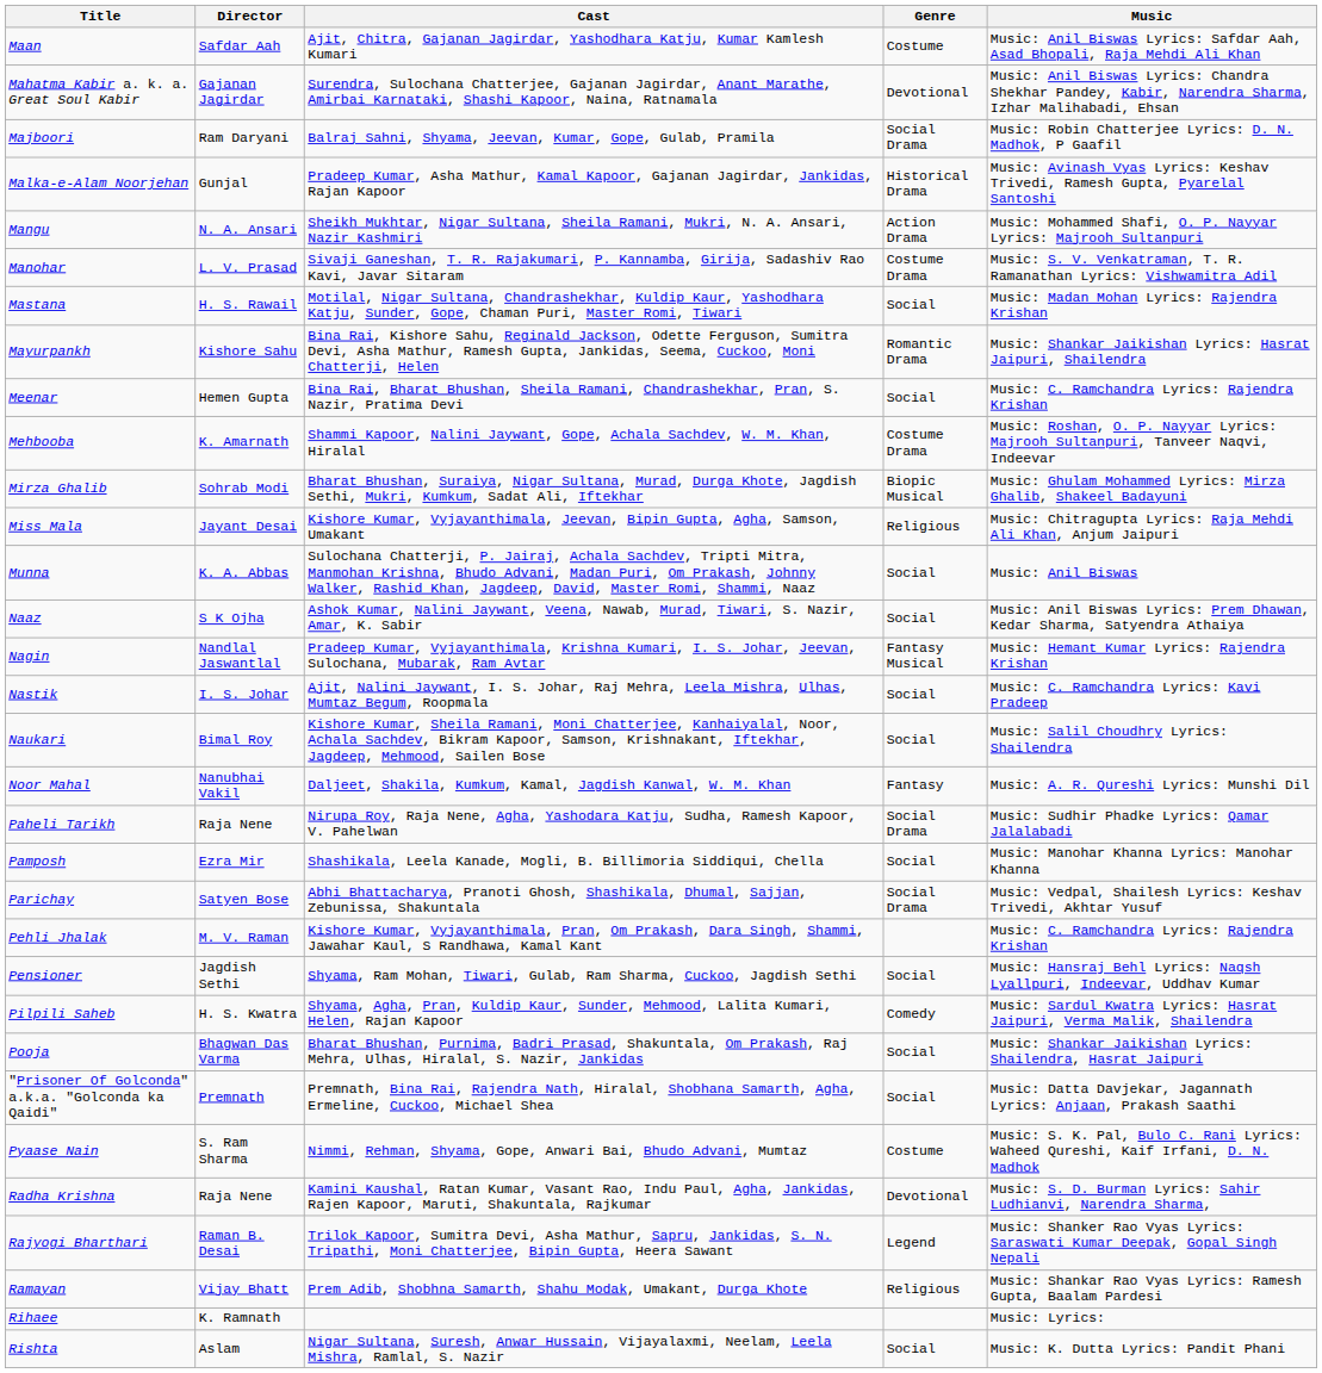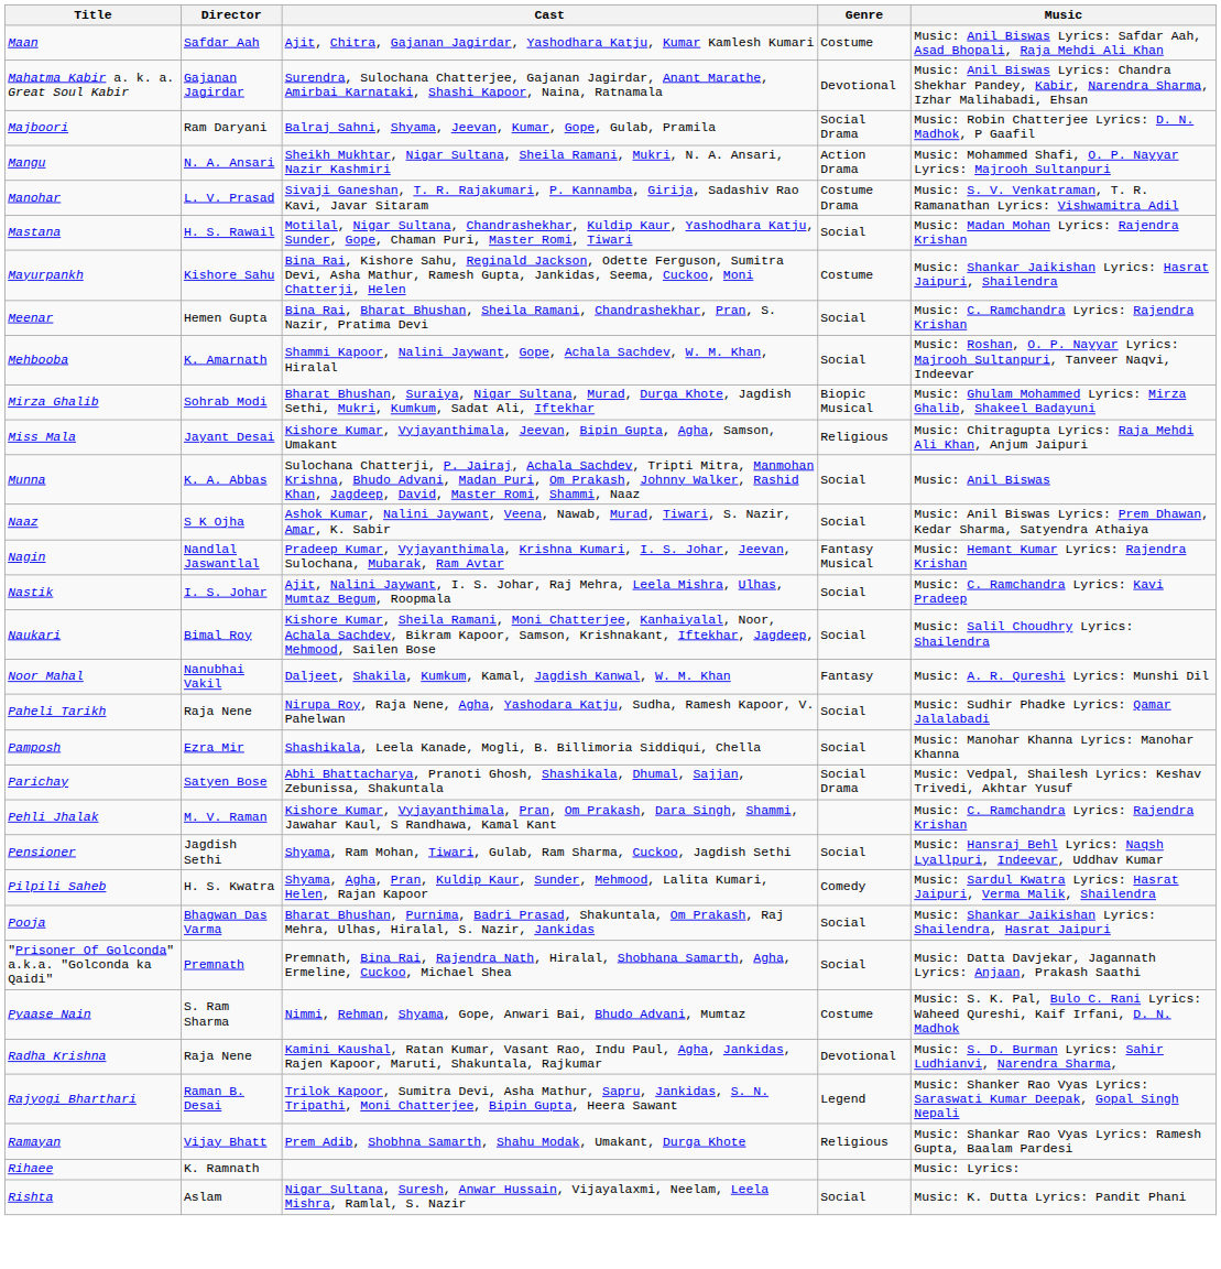 <table class="wikitable">
 <tr>
 <th>Title</th>
 <th>Director</th>
 <th>Cast</th>
 <th>Genre</th>
 <th>Music</th>
 </tr>
 <tr>
 <td><em><a href='#'>Maan</a></em></td>
 <td><a href='#'>Safdar Aah</a></td>
 <td><a href='#'>Ajit</a>, <a href='#'>Chitra</a>, <a href='#'>Gajanan Jagirdar</a>, <a href='#'>Yashodhara Katju</a>, <a href='#'>Kumar</a> Kamlesh Kumari</td>
 <td>Costume</td>
 <td>Music: <a href='#'>Anil Biswas</a> Lyrics: Safdar Aah, <a href='#'>Asad Bhopali</a>, <a href='#'>Raja Mehdi Ali Khan</a></td>
 </tr>
 <tr>
 <td><em><a href='#'>Mahatma Kabir</a></em> a. k. a. <em>Great Soul Kabir</em></td>
 <td><a href='#'>Gajanan Jagirdar</a></td>
 <td><a href='#'>Surendra</a>, Sulochana Chatterjee, Gajanan Jagirdar, <a href='#'>Anant Marathe</a>, <a href='#'>Amirbai Karnataki</a>, <a href='#'>Shashi Kapoor</a>, Naina, Ratnamala</td>
 <td>Devotional</td>
 <td>Music: <a href='#'>Anil Biswas</a> Lyrics: Chandra Shekhar Pandey, <a href='#'>Kabir</a>, <a href='#'>Narendra Sharma</a>, Izhar Malihabadi,  Ehsan</td>
 </tr>
 <tr>
 <td><em><a href='#'>Majboori</a></em></td>
 <td>Ram Daryani</td>
 <td><a href='#'>Balraj Sahni</a>, <a href='#'>Shyama</a>, <a href='#'>Jeevan</a>, <a href='#'>Kumar</a>, <a href='#'>Gope</a>, Gulab, Pramila</td>
 <td>Social Drama</td>
 <td>Music: Robin Chatterjee Lyrics: <a href='#'>D. N. Madhok</a>, P Gaafil</td>
 </tr>
 <tr>
-<td><em><a href='#'>Malka-e-Alam Noorjehan</a></em></td>
-<td>Gunjal</td>
-<td><a href='#'>Pradeep Kumar</a>, Asha Mathur, <a href='#'>Kamal Kapoor</a>, Gajanan Jagirdar, <a href='#'>Jankidas</a>, Rajan Kapoor</td>
-<td>Historical Drama</td>
-<td>Music: <a href='#'>Avinash Vyas</a> Lyrics: Keshav Trivedi, Ramesh Gupta, <a href='#'>Pyarelal Santoshi</a></td>
-</tr>
-<tr>
 <td><em><a href='#'>Mangu</a></em></td>
 <td><a href='#'>N. A. Ansari</a></td>
 <td><a href='#'>Sheikh Mukhtar</a>, <a href='#'>Nigar Sultana</a>, <a href='#'>Sheila Ramani</a>, <a href='#'>Mukri</a>, N. A. Ansari, <a href='#'>Nazir Kashmiri</a></td>
 <td>Action Drama</td>
 <td>Music: Mohammed Shafi, <a href='#'>O. P. Nayyar</a>  Lyrics: <a href='#'>Majrooh Sultanpuri</a></td>
 </tr>
 <tr>
 <td><em><a href='#'>Manohar</a></em></td>
 <td><a href='#'>L. V. Prasad</a></td>
 <td><a href='#'>Sivaji Ganeshan</a>, <a href='#'>T. R. Rajakumari</a>, <a href='#'>P. Kannamba</a>, <a href='#'>Girija</a>, Sadashiv Rao Kavi, Javar Sitaram</td>
 <td>Costume Drama</td>
 <td>Music: <a href='#'>S. V. Venkatraman</a>, T. R. Ramanathan Lyrics: <a href='#'>Vishwamitra Adil</a></td>
 </tr>
 <tr>
 <td><em><a href='#'>Mastana</a></em></td>
 <td><a href='#'>H. S. Rawail</a></td>
 <td><a href='#'>Motilal</a>, <a href='#'>Nigar Sultana</a>, <a href='#'>Chandrashekhar</a>, <a href='#'>Kuldip Kaur</a>, <a href='#'>Yashodhara Katju</a>, <a href='#'>Sunder</a>, <a href='#'>Gope</a>, Chaman Puri, <a href='#'>Master Romi</a>, <a href='#'>Tiwari</a></td>
 <td>Social</td>
 <td>Music: <a href='#'>Madan Mohan</a> Lyrics: <a href='#'>Rajendra Krishan</a></td>
 </tr>
 <tr>
 <td><em><a href='#'>Mayurpankh</a></em></td>
 <td><a href='#'>Kishore Sahu</a></td>
 <td><a href='#'>Bina Rai</a>, Kishore Sahu, <a href='#'>Reginald Jackson</a>, Odette Ferguson, Sumitra Devi, Asha Mathur, Ramesh Gupta, Jankidas, Seema, <a href='#'>Cuckoo</a>, <a href='#'>Moni Chatterji</a>, <a href='#'>Helen</a></td>
-<td>Romantic Drama</td>
+<td>Costume</td>
 <td>Music: <a href='#'>Shankar Jaikishan</a> Lyrics: <a href='#'>Hasrat Jaipuri</a>, <a href='#'>Shailendra</a></td>
 </tr>
 <tr>
 <td><em><a href='#'>Meenar</a></em></td>
 <td>Hemen Gupta</td>
 <td><a href='#'>Bina Rai</a>, <a href='#'>Bharat Bhushan</a>, <a href='#'>Sheila Ramani</a>, <a href='#'>Chandrashekhar</a>, <a href='#'>Pran</a>, S. Nazir, Pratima Devi</td>
 <td>Social</td>
 <td>Music: <a href='#'>C. Ramchandra</a> Lyrics: <a href='#'>Rajendra Krishan</a></td>
 </tr>
 <tr>
 <td><em><a href='#'>Mehbooba</a></em></td>
 <td><a href='#'>K. Amarnath</a></td>
 <td><a href='#'>Shammi Kapoor</a>, <a href='#'>Nalini Jaywant</a>, <a href='#'>Gope</a>, <a href='#'>Achala Sachdev</a>, <a href='#'>W. M. Khan</a>, Hiralal</td>
-<td>Costume Drama</td>
+<td>Social</td>
 <td>Music: <a href='#'>Roshan</a>, <a href='#'>O. P. Nayyar</a> Lyrics: <a href='#'>Majrooh Sultanpuri</a>, Tanveer Naqvi, Indeevar</td>
 </tr>
 <tr>
 <td><em><a href='#'>Mirza Ghalib</a></em></td>
 <td><a href='#'>Sohrab Modi</a></td>
 <td><a href='#'>Bharat Bhushan</a>, <a href='#'>Suraiya</a>, <a href='#'>Nigar Sultana</a>, <a href='#'>Murad</a>, <a href='#'>Durga Khote</a>, Jagdish Sethi, <a href='#'>Mukri</a>, <a href='#'>Kumkum</a>, Sadat Ali, <a href='#'>Iftekhar</a></td>
 <td>Biopic Musical</td>
 <td>Music: <a href='#'>Ghulam Mohammed</a> Lyrics: <a href='#'>Mirza Ghalib</a>, <a href='#'>Shakeel Badayuni</a></td>
 </tr>
 <tr>
 <td><em><a href='#'>Miss Mala</a></em></td>
 <td><a href='#'>Jayant Desai</a></td>
 <td><a href='#'>Kishore Kumar</a>, <a href='#'>Vyjayanthimala</a>, <a href='#'>Jeevan</a>, <a href='#'>Bipin Gupta</a>, <a href='#'>Agha</a>, Samson, Umakant</td>
 <td>Religious</td>
 <td>Music: Chitragupta Lyrics: <a href='#'>Raja Mehdi Ali Khan</a>, Anjum Jaipuri</td>
 </tr>
 <tr>
 <td><em><a href='#'>Munna</a></em></td>
 <td><a href='#'>K. A. Abbas</a></td>
 <td>Sulochana Chatterji, <a href='#'>P. Jairaj</a>, <a href='#'>Achala Sachdev</a>, Tripti Mitra, <a href='#'>Manmohan Krishna</a>, <a href='#'>Bhudo Advani</a>, <a href='#'>Madan Puri</a>, <a href='#'>Om Prakash</a>, <a href='#'>Johnny Walker</a>, <a href='#'>Rashid Khan</a>, <a href='#'>Jagdeep</a>, <a href='#'>David</a>, <a href='#'>Master Romi</a>, <a href='#'>Shammi</a>, Naaz</td>
 <td>Social</td>
 <td>Music: <a href='#'>Anil Biswas</a></td>
 </tr>
 <tr>
 <td><em><a href='#'>Naaz</a></em></td>
 <td><a href='#'>S K Ojha</a></td>
 <td><a href='#'>Ashok Kumar</a>, <a href='#'>Nalini Jaywant</a>, <a href='#'>Veena</a>, Nawab, <a href='#'>Murad</a>, <a href='#'>Tiwari</a>, S. Nazir, <a href='#'>Amar</a>, K. Sabir</td>
 <td>Social</td>
 <td>Music: Anil Biswas Lyrics: <a href='#'>Prem Dhawan</a>, Kedar Sharma, Satyendra Athaiya</td>
 </tr>
 <tr>
 <td><em><a href='#'>Nagin</a></em></td>
 <td><a href='#'>Nandlal Jaswantlal</a></td>
 <td><a href='#'>Pradeep Kumar</a>, <a href='#'>Vyjayanthimala</a>, <a href='#'>Krishna Kumari</a>, <a href='#'>I. S. Johar</a>, <a href='#'>Jeevan</a>, Sulochana, <a href='#'>Mubarak</a>, <a href='#'>Ram Avtar</a></td>
 <td>Fantasy Musical</td>
 <td>Music: <a href='#'>Hemant Kumar</a> Lyrics: <a href='#'>Rajendra Krishan</a></td>
 </tr>
 <tr>
 <td><em><a href='#'>Nastik</a></em></td>
 <td><a href='#'>I. S. Johar</a></td>
 <td><a href='#'>Ajit</a>, <a href='#'>Nalini Jaywant</a>, I. S. Johar, Raj Mehra, <a href='#'>Leela Mishra</a>, <a href='#'>Ulhas</a>, <a href='#'>Mumtaz Begum</a>, Roopmala</td>
 <td>Social</td>
 <td>Music: <a href='#'>C. Ramchandra</a> Lyrics: <a href='#'>Kavi Pradeep</a></td>
 </tr>
 <tr>
 <td><em><a href='#'>Naukari</a></em></td>
 <td><a href='#'>Bimal Roy</a></td>
 <td><a href='#'>Kishore Kumar</a>, <a href='#'>Sheila Ramani</a>, <a href='#'>Moni Chatterjee</a>, <a href='#'>Kanhaiyalal</a>, Noor, <a href='#'>Achala Sachdev</a>, Bikram Kapoor, Samson,  Krishnakant, <a href='#'>Iftekhar</a>, <a href='#'>Jagdeep</a>, <a href='#'>Mehmood</a>, Sailen Bose</td>
 <td>Social</td>
 <td>Music: <a href='#'>Salil Choudhry</a> Lyrics: <a href='#'>Shailendra</a></td>
 </tr>
 <tr>
 <td><em><a href='#'>Noor Mahal</a></em></td>
 <td><a href='#'>Nanubhai Vakil</a></td>
 <td><a href='#'>Daljeet</a>, <a href='#'>Shakila</a>, <a href='#'>Kumkum</a>, Kamal, <a href='#'>Jagdish Kanwal</a>, <a href='#'>W. M. Khan</a></td>
 <td>Fantasy</td>
 <td>Music: <a href='#'>A. R. Qureshi</a> Lyrics: Munshi Dil</td>
 </tr>
 <tr>
 <td><em><a href='#'>Paheli Tarikh</a></em></td>
 <td>Raja Nene</td>
 <td><a href='#'>Nirupa Roy</a>, Raja Nene, <a href='#'>Agha</a>, <a href='#'>Yashodara Katju</a>, Sudha, Ramesh Kapoor, V. Pahelwan</td>
-<td>Social Drama</td>
+<td>Social</td>
 <td>Music: Sudhir Phadke Lyrics: <a href='#'>Qamar Jalalabadi</a></td>
 </tr>
 <tr>
 <td><em><a href='#'>Pamposh</a></em></td>
 <td><a href='#'>Ezra Mir</a></td>
 <td><a href='#'>Shashikala</a>, Leela Kanade, Mogli, B. Billimoria Siddiqui, Chella</td>
 <td>Social</td>
 <td>Music: Manohar Khanna Lyrics: Manohar Khanna</td>
 </tr>
 <tr>
 <td><em><a href='#'>Parichay</a></em></td>
 <td><a href='#'>Satyen Bose</a></td>
 <td><a href='#'>Abhi Bhattacharya</a>, Pranoti Ghosh, <a href='#'>Shashikala</a>, <a href='#'>Dhumal</a>, <a href='#'>Sajjan</a>, Zebunissa, Shakuntala</td>
 <td>Social Drama</td>
 <td>Music: Vedpal, Shailesh Lyrics: Keshav Trivedi, Akhtar Yusuf</td>
 </tr>
 <tr>
 <td><em><a href='#'>Pehli Jhalak</a></em></td>
 <td><a href='#'>M. V. Raman</a></td>
 <td><a href='#'>Kishore Kumar</a>, <a href='#'>Vyjayanthimala</a>, <a href='#'>Pran</a>, <a href='#'>Om Prakash</a>, <a href='#'>Dara Singh</a>, <a href='#'>Shammi</a>, Jawahar Kaul, S Randhawa, Kamal Kant</td>
 <td></td>
 <td>Music: <a href='#'>C. Ramchandra</a> Lyrics: <a href='#'>Rajendra Krishan</a></td>
 </tr>
 <tr>
 <td><em><a href='#'>Pensioner</a></em></td>
 <td>Jagdish Sethi</td>
 <td><a href='#'>Shyama</a>, Ram Mohan, <a href='#'>Tiwari</a>, Gulab, Ram Sharma, <a href='#'>Cuckoo</a>, Jagdish Sethi</td>
 <td>Social</td>
 <td>Music: <a href='#'>Hansraj Behl</a> Lyrics: <a href='#'>Naqsh Lyallpuri</a>, <a href='#'>Indeevar</a>, Uddhav Kumar</td>
 </tr>
 <tr>
 <td><em><a href='#'>Pilpili Saheb</a></em></td>
 <td>H. S. Kwatra</td>
 <td><a href='#'>Shyama</a>, <a href='#'>Agha</a>, <a href='#'>Pran</a>, <a href='#'>Kuldip Kaur</a>, <a href='#'>Sunder</a>, <a href='#'>Mehmood</a>, Lalita Kumari, <a href='#'>Helen</a>, Rajan Kapoor</td>
 <td>Comedy</td>
 <td>Music: <a href='#'>Sardul Kwatra</a> Lyrics: <a href='#'>Hasrat Jaipuri</a>, <a href='#'>Verma Malik</a>, <a href='#'>Shailendra</a></td>
 </tr>
 <tr>
 <td><em><a href='#'>Pooja</a></em></td>
 <td><a href='#'>Bhagwan Das Varma</a></td>
 <td><a href='#'>Bharat Bhushan</a>, <a href='#'>Purnima</a>, <a href='#'>Badri Prasad</a>, Shakuntala, <a href='#'>Om Prakash</a>, Raj Mehra, Ulhas, Hiralal, S. Nazir, <a href='#'>Jankidas</a></td>
 <td>Social</td>
 <td>Music: <a href='#'>Shankar Jaikishan</a> Lyrics: <a href='#'>Shailendra</a>, <a href='#'>Hasrat Jaipuri</a></td>
 </tr>
 <tr>
 <td>"<a href='#'>Prisoner Of Golconda</a>" a.k.a. "Golconda ka Qaidi"</td>
 <td><a href='#'>Premnath</a></td>
 <td>Premnath, <a href='#'>Bina Rai</a>, <a href='#'>Rajendra Nath</a>, Hiralal, <a href='#'>Shobhana Samarth</a>, <a href='#'>Agha</a>,  Ermeline, <a href='#'>Cuckoo</a>, Michael Shea</td>
 <td>Social</td>
 <td>Music: Datta Davjekar, Jagannath Lyrics: <a href='#'>Anjaan</a>, Prakash Saathi</td>
 </tr>
 <tr>
 <td><em><a href='#'>Pyaase Nain</a></em></td>
 <td>S. Ram Sharma</td>
 <td><a href='#'>Nimmi</a>, <a href='#'>Rehman</a>, <a href='#'>Shyama</a>, Gope, Anwari Bai, <a href='#'>Bhudo Advani</a>, Mumtaz</td>
 <td>Costume</td>
 <td>Music: S. K. Pal, <a href='#'>Bulo C. Rani</a> Lyrics: Waheed Qureshi, Kaif Irfani, <a href='#'>D. N. Madhok</a></td>
 </tr>
 <tr>
 <td><em><a href='#'>Radha Krishna</a></em></td>
 <td>Raja Nene</td>
 <td><a href='#'>Kamini Kaushal</a>, Ratan Kumar, Vasant Rao, Indu Paul, <a href='#'>Agha</a>, <a href='#'>Jankidas</a>, Rajen Kapoor, Maruti, Shakuntala, Rajkumar</td>
 <td>Devotional</td>
 <td>Music: <a href='#'>S. D. Burman</a> Lyrics: <a href='#'>Sahir Ludhianvi</a>, <a href='#'>Narendra Sharma</a>,</td>
 </tr>
 <tr>
 <td><em><a href='#'>Rajyogi Bharthari</a></em></td>
 <td><a href='#'>Raman B. Desai</a></td>
 <td><a href='#'>Trilok Kapoor</a>, Sumitra Devi, Asha Mathur, <a href='#'>Sapru</a>, <a href='#'>Jankidas</a>, <a href='#'>S. N. Tripathi</a>, <a href='#'>Moni Chatterjee</a>, <a href='#'>Bipin Gupta</a>, Heera Sawant</td>
 <td>Legend</td>
 <td>Music: Shanker Rao Vyas Lyrics: <a href='#'>Saraswati Kumar Deepak</a>, <a href='#'>Gopal Singh Nepali</a></td>
 </tr>
 <tr>
 <td><em><a href='#'>Ramayan</a></em></td>
 <td><a href='#'>Vijay Bhatt</a></td>
 <td><a href='#'>Prem Adib</a>, <a href='#'>Shobhna Samarth</a>, <a href='#'>Shahu Modak</a>, Umakant, <a href='#'>Durga Khote</a></td>
 <td>Religious</td>
 <td>Music: Shankar Rao Vyas Lyrics: Ramesh Gupta, Baalam Pardesi</td>
 </tr>
 <tr>
 <td><em><a href='#'>Rihaee</a></em></td>
 <td>K. Ramnath</td>
 <td></td>
 <td></td>
 <td>Music:  Lyrics:</td>
 </tr>
 <tr>
 <td><em><a href='#'>Rishta</a></em></td>
 <td>Aslam</td>
 <td><a href='#'>Nigar Sultana</a>, <a href='#'>Suresh</a>, <a href='#'>Anwar Hussain</a>, Vijayalaxmi, Neelam, <a href='#'>Leela Mishra</a>, Ramlal, S. Nazir</td>
 <td>Social</td>
 <td>Music: K. Dutta Lyrics: Pandit Phani</td>
 </tr>
 </table>
